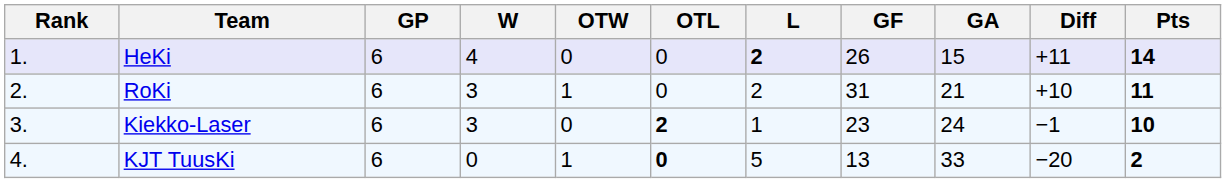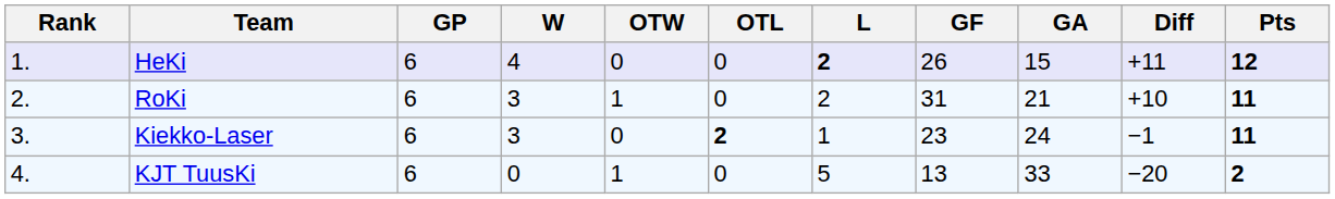 <table class="wikitable">
 <tr>
 <th bgcolor="#DDDDFF" width="6%" align="left">Rank</th>
 <th bgcolor="#DDDDFF" width="13%">Team</th>
 <th bgcolor="#DDDDFF" width="5%">GP</th>
 <th bgcolor="#DDDDFF" width="5%">W</th>
 <th bgcolor="#DDDDFF" width="5%">OTW</th>
 <th bgcolor="#DDDDFF" width="5%">OTL</th>
 <th bgcolor="#DDDDFF" width="5%">L</th>
 <th bgcolor="#DDDDFF" width="5%">GF</th>
 <th bgcolor="#DDDDFF" width="5%">GA</th>
 <th bgcolor="#DDDDFF" width="5%">Diff</th>
 <th bgcolor="#DDDDFF" width="5%">Pts</th>
 </tr>
 <tr bgcolor="#e6e6fa">
 <td align="left">1.</td>
 <td><a href='#'>HeKi</a></td>
 <td>6</td>
 <td>4</td>
 <td>0</td>
 <td>0</td>
 <td><strong>2</strong></td>
 <td>26</td>
 <td>15</td>
 <td>+11</td>
-<td><strong>14</strong></td>
+<td><strong>12</strong></td>
 </tr>
 <tr bgcolor="#f0f8ff">
 <td align="left">2.</td>
 <td><a href='#'>RoKi</a></td>
 <td>6</td>
 <td>3</td>
 <td>1</td>
 <td>0</td>
 <td>2</td>
 <td>31</td>
 <td>21</td>
 <td>+10</td>
 <td><strong>11</strong></td>
 </tr>
 <tr bgcolor="#f0f8ff">
 <td align="left">3.</td>
 <td><a href='#'>Kiekko-Laser</a></td>
 <td>6</td>
 <td>3</td>
 <td>0</td>
 <td><strong>2</strong></td>
 <td>1</td>
 <td>23</td>
 <td>24</td>
 <td>−1</td>
-<td><strong>10</strong></td>
+<td><strong>11</strong></td>
 </tr>
 <tr bgcolor="#f0f8ff">
 <td align="left">4.</td>
 <td><a href='#'>KJT TuusKi</a></td>
 <td>6</td>
 <td>0</td>
 <td>1</td>
-<td><strong>0</strong></td>
+<td>0</td>
 <td>5</td>
 <td>13</td>
 <td>33</td>
 <td>−20</td>
 <td><strong>2</strong></td>
 </tr>
 </table>
